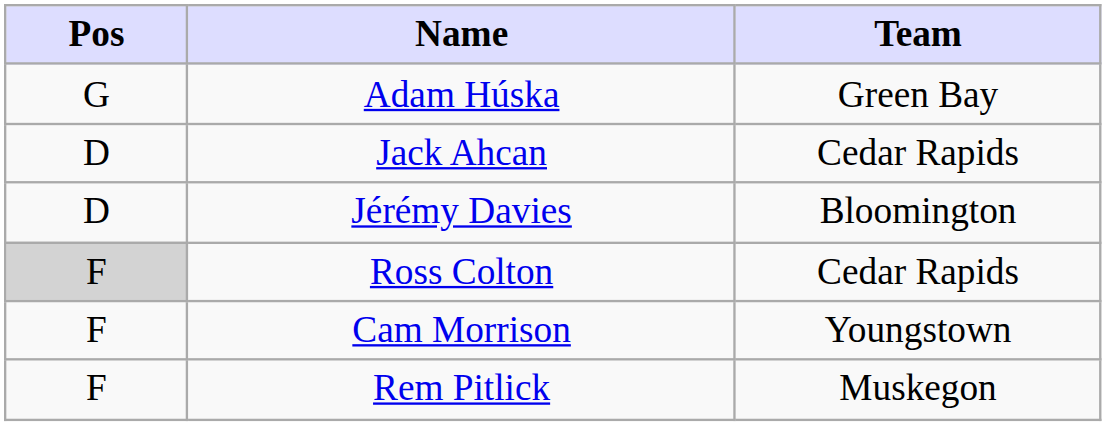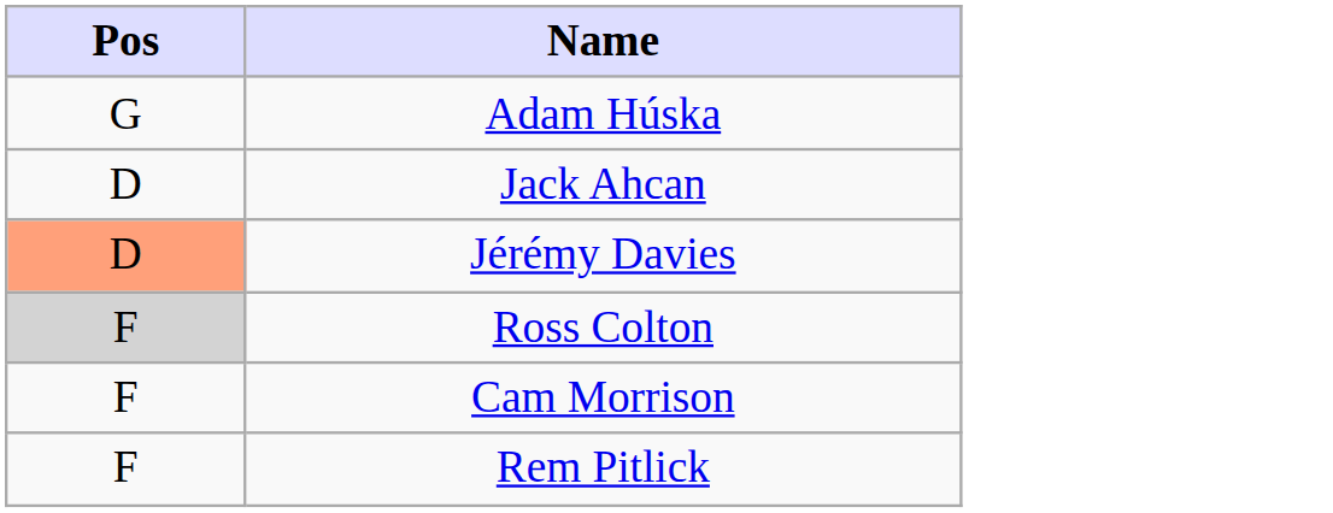 <table class="wikitable" style="text-align:center">
 <tr>
 <th style="background:#ddf; width:10%;">Pos</th>
 <th style="background:#ddf; width:30%;">Name</th>
-<th style="background:#ddf; width:20%;">Team</th>
 </tr>
 <tr>
 <td>G</td>
 <td><a href='#'>Adam Húska</a></td>
-<td>Green Bay</td>
 </tr>
 <tr>
 <td>D</td>
 <td><a href='#'>Jack Ahcan</a></td>
-<td>Cedar Rapids</td>
 </tr>
 <tr>
-<td>D</td>
+<td style="background: lightsalmon;">D</td>
 <td><a href='#'>Jérémy Davies</a></td>
-<td>Bloomington</td>
 </tr>
 <tr>
 <td style="background: lightgrey;">F</td>
 <td><a href='#'>Ross Colton</a></td>
-<td>Cedar Rapids</td>
 </tr>
 <tr>
 <td>F</td>
 <td><a href='#'>Cam Morrison</a></td>
-<td>Youngstown</td>
 </tr>
 <tr>
 <td>F</td>
 <td><a href='#'>Rem Pitlick</a></td>
-<td>Muskegon</td>
 </tr>
 </table>
